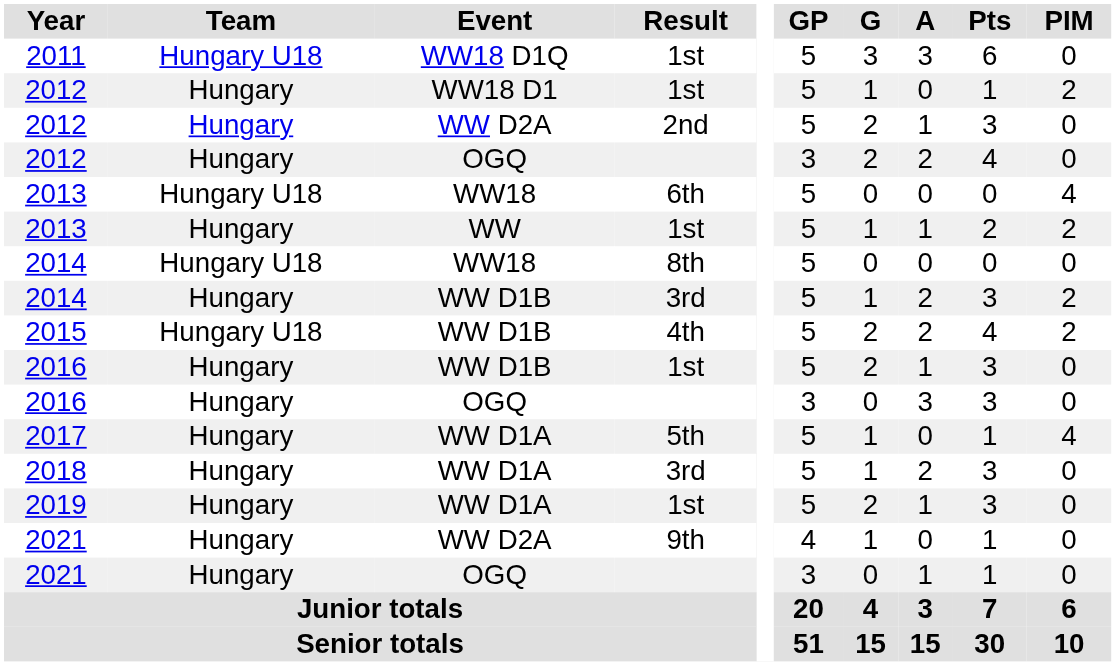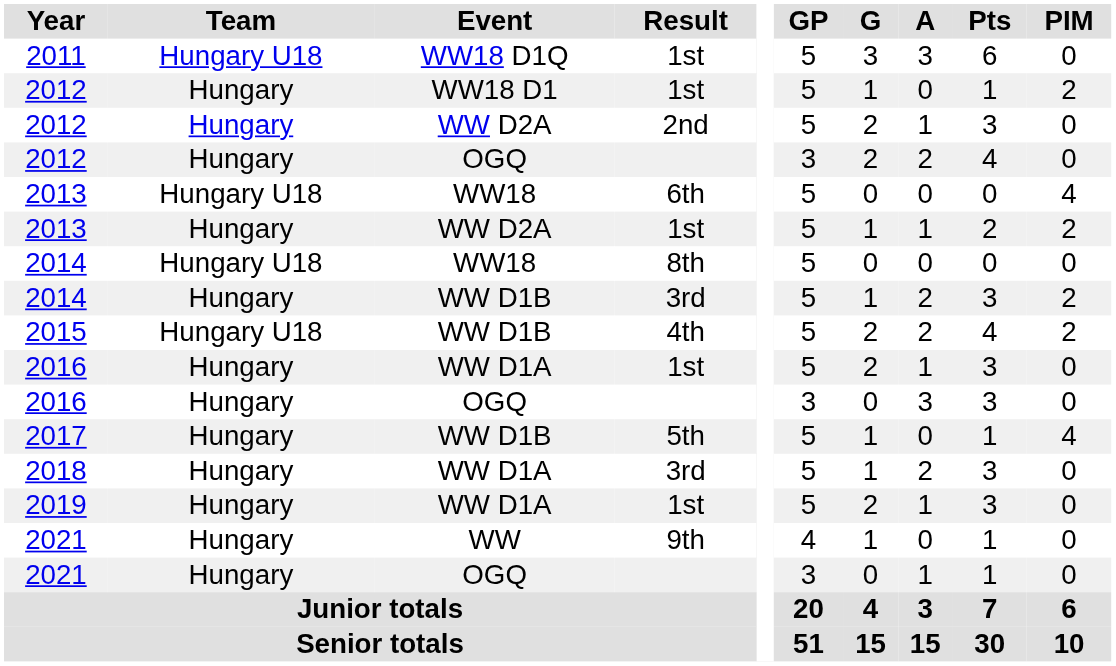 <table border="0" cellpadding="1" cellspacing="0" style="text-align:center; width:40em">
 <tr ALIGN="centre" bgcolor="#e0e0e0">
 <th>Year</th>
 <th>Team</th>
 <th>Event</th>
 <th>Result</th>
 <th rowspan="91" bgcolor="#ffffff"> </th>
 <th>GP</th>
 <th>G</th>
 <th>A</th>
 <th>Pts</th>
 <th>PIM</th>
 </tr>
 <tr>
 <td><a href='#'>2011</a></td>
 <td><a href='#'>Hungary U18</a></td>
 <td><a href='#'>WW18</a> D1Q</td>
 <td>1st</td>
 <td>5</td>
 <td>3</td>
 <td>3</td>
 <td>6</td>
 <td>0</td>
 </tr>
 <tr bgcolor="#f0f0f0">
 <td><a href='#'>2012</a></td>
 <td>Hungary</td>
 <td>WW18 D1</td>
 <td>1st</td>
 <td>5</td>
 <td>1</td>
 <td>0</td>
 <td>1</td>
 <td>2</td>
 </tr>
 <tr>
 <td><a href='#'>2012</a></td>
 <td><a href='#'>Hungary</a></td>
 <td><a href='#'>WW</a> D2A</td>
 <td>2nd</td>
 <td>5</td>
 <td>2</td>
 <td>1</td>
 <td>3</td>
 <td>0</td>
 </tr>
 <tr bgcolor="#f0f0f0">
 <td><a href='#'>2012</a></td>
 <td>Hungary</td>
 <td>OGQ</td>
 <td></td>
 <td>3</td>
 <td>2</td>
 <td>2</td>
 <td>4</td>
 <td>0</td>
 </tr>
 <tr>
 <td><a href='#'>2013</a></td>
 <td>Hungary U18</td>
 <td>WW18</td>
 <td>6th</td>
 <td>5</td>
 <td>0</td>
 <td>0</td>
 <td>0</td>
 <td>4</td>
 </tr>
 <tr bgcolor="#f0f0f0">
 <td><a href='#'>2013</a></td>
 <td>Hungary</td>
-<td>WW</td>
+<td>WW D2A</td>
 <td>1st</td>
 <td>5</td>
 <td>1</td>
 <td>1</td>
 <td>2</td>
 <td>2</td>
 </tr>
 <tr>
 <td><a href='#'>2014</a></td>
 <td>Hungary U18</td>
 <td>WW18</td>
 <td>8th</td>
 <td>5</td>
 <td>0</td>
 <td>0</td>
 <td>0</td>
 <td>0</td>
 </tr>
 <tr bgcolor="#f0f0f0">
 <td><a href='#'>2014</a></td>
 <td>Hungary</td>
 <td>WW D1B</td>
 <td>3rd</td>
 <td>5</td>
 <td>1</td>
 <td>2</td>
 <td>3</td>
 <td>2</td>
 </tr>
 <tr>
 <td><a href='#'>2015</a></td>
 <td>Hungary U18</td>
 <td>WW D1B</td>
 <td>4th</td>
 <td>5</td>
 <td>2</td>
 <td>2</td>
 <td>4</td>
 <td>2</td>
 </tr>
 <tr bgcolor="#f0f0f0">
 <td><a href='#'>2016</a></td>
 <td>Hungary</td>
-<td>WW D1B</td>
+<td>WW D1A</td>
 <td>1st</td>
 <td>5</td>
 <td>2</td>
 <td>1</td>
 <td>3</td>
 <td>0</td>
 </tr>
 <tr>
 <td><a href='#'>2016</a></td>
 <td>Hungary</td>
 <td>OGQ</td>
 <td></td>
 <td>3</td>
 <td>0</td>
 <td>3</td>
 <td>3</td>
 <td>0</td>
 </tr>
 <tr bgcolor="#f0f0f0">
 <td><a href='#'>2017</a></td>
 <td>Hungary</td>
-<td>WW D1A</td>
+<td>WW D1B</td>
 <td>5th</td>
 <td>5</td>
 <td>1</td>
 <td>0</td>
 <td>1</td>
 <td>4</td>
 </tr>
 <tr>
 <td><a href='#'>2018</a></td>
 <td>Hungary</td>
 <td>WW D1A</td>
 <td>3rd</td>
 <td>5</td>
 <td>1</td>
 <td>2</td>
 <td>3</td>
 <td>0</td>
 </tr>
 <tr bgcolor="#f0f0f0">
 <td><a href='#'>2019</a></td>
 <td>Hungary</td>
 <td>WW D1A</td>
 <td>1st</td>
 <td>5</td>
 <td>2</td>
 <td>1</td>
 <td>3</td>
 <td>0</td>
 </tr>
 <tr>
 <td><a href='#'>2021</a></td>
 <td>Hungary</td>
-<td>WW D2A</td>
+<td>WW</td>
 <td>9th</td>
 <td>4</td>
 <td>1</td>
 <td>0</td>
 <td>1</td>
 <td>0</td>
 </tr>
 <tr bgcolor="#f0f0f0">
 <td><a href='#'>2021</a></td>
 <td>Hungary</td>
 <td>OGQ</td>
 <td></td>
 <td>3</td>
 <td>0</td>
 <td>1</td>
 <td>1</td>
 <td>0</td>
 </tr>
 <tr align="centre" bgcolor="#e0e0e0">
 <th colspan="4">Junior totals</th>
 <th>20</th>
 <th>4</th>
 <th>3</th>
 <th>7</th>
 <th>6</th>
 </tr>
 <tr align="centre" bgcolor="#e0e0e0">
 <th colspan="4">Senior totals</th>
 <th>51</th>
 <th>15</th>
 <th>15</th>
 <th>30</th>
 <th>10</th>
 </tr>
 </table>
